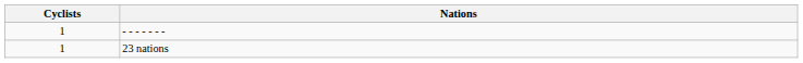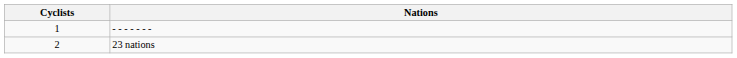 <table class="wikitable sortable" style="text-align:center; width: 90%;">
 <tr>
 <th width=20>Cyclists</th>
 <th width=350>Nations</th>
 </tr>
 <tr>
 <td align=center>1</td>
 <td align=left> -  -  -  -  -  -  - </td>
 </tr>
 <tr>
-<td align=center>1</td>
+<td align=center>2</td>
 <td align=left>23 nations</td>
 </tr>
 </table>
